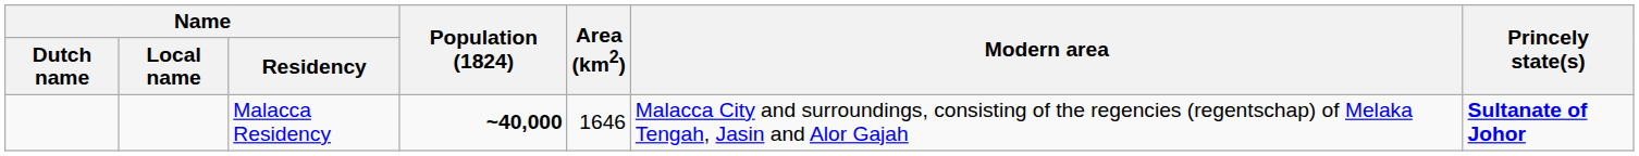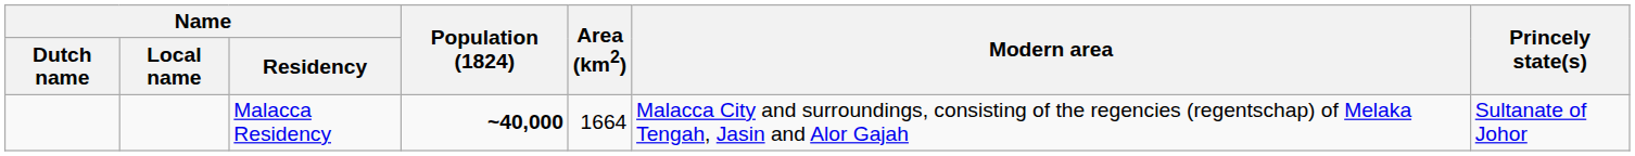 <table class=wikitable>
 <tr>
 <th colspan=3>Name</th>
 <th rowspan=2>Population (1824)</th>
 <th rowspan=2>Area<br>(km<sup>2</sup>)</th>
 <th rowspan=2>Modern area</th>
 <th rowspan=2>Princely state(s)</th>
 </tr>
 <tr>
 <th>Dutch name</th>
 <th>Local name</th>
 <th>Residency</th>
 </tr>
 <tr>
 <td></td>
 <td></td>
 <td><a href='#'>Malacca Residency</a></td>
 <td align=right><strong>~40,000</strong></td>
-<td align=right>1646</td>
+<td align=right>1664</td>
 <td><a href='#'>Malacca City</a> and surroundings, consisting of the regencies (regentschap) of <a href='#'>Melaka Tengah</a>, <a href='#'>Jasin</a> and <a href='#'>Alor Gajah</a></td>
-<td><strong><a href='#'>Sultanate of Johor</a></strong></td>
+<td><a href='#'>Sultanate of Johor</a></td>
 </tr>
 </table>
